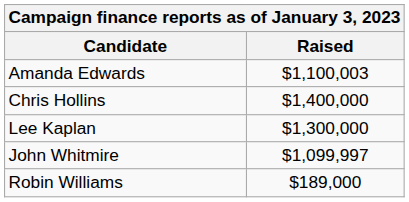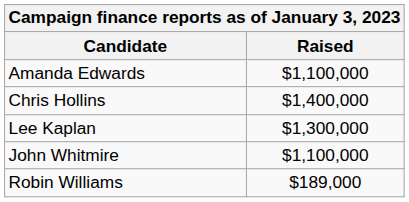 <table class="wikitable sortable">
 <tr>
 <th colspan="3">Campaign finance reports as of January 3, 2023</th>
 </tr>
 <tr style="text-align:center;">
 <th>Candidate</th>
 <th>Raised</th>
 </tr>
 <tr>
 <td>Amanda Edwards</td>
-<td align="center">$1,100,003</td>
+<td align="center">$1,100,000</td>
 </tr>
 <tr>
 <td>Chris Hollins</td>
 <td align="center">$1,400,000</td>
 </tr>
 <tr>
 <td>Lee Kaplan</td>
 <td align="center">$1,300,000</td>
 </tr>
 <tr>
 <td>John Whitmire</td>
-<td align="center">$1,099,997</td>
+<td align="center">$1,100,000</td>
 </tr>
 <tr>
 <td>Robin Williams</td>
 <td align="center">$189,000</td>
 </tr>
 </table>
